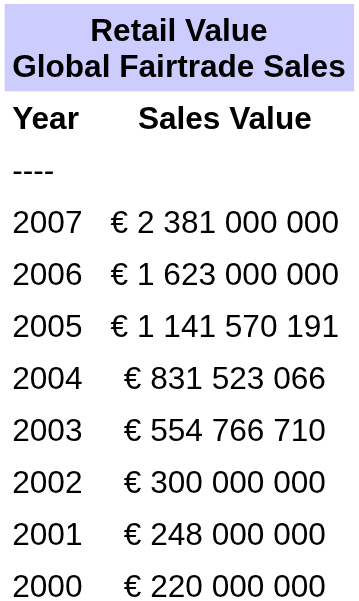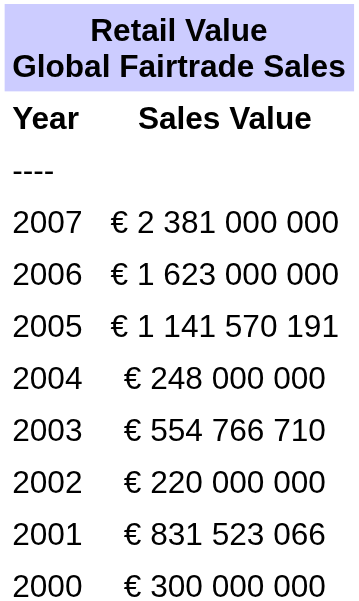 <table class="toccolours" cellpadding="4" cellspacing="0" style="float:right; margin:0 0 1em 1em; font-size:95%;">
 <tr>
 <th colspan="2"  style="background:#ccf; text-align:center;">Retail Value<br>Global Fairtrade Sales</th>
 </tr>
 <tr>
 <th style="text-align:left;">Year</th>
 <th style="text-align:center;">Sales Value</th>
 <th></th>
 </tr>
 <tr>
 <td colspan=2>----</td>
 </tr>
 <tr>
 <td style="text-align:left;">2007</td>
 <td style="text-align:center;">€ 2 381 000 000</td>
 </tr>
 <tr>
 <td style="text-align:left;">2006</td>
 <td style="text-align:center;">€ 1 623 000 000</td>
 </tr>
 <tr>
 <td style="text-align:left;">2005</td>
 <td style="text-align:center;">€ 1 141 570 191</td>
 </tr>
 <tr>
 <td style="text-align:left;">2004</td>
-<td style="text-align:center;">€ 831 523 066</td>
+<td style="text-align:center;">€ 248 000 000</td>
 </tr>
 <tr>
 <td style="text-align:left;">2003</td>
 <td style="text-align:center;">€ 554 766 710</td>
 </tr>
 <tr>
 <td style="text-align:left;">2002</td>
-<td style="text-align:center;">€ 300 000 000</td>
+<td style="text-align:center;">€ 220 000 000</td>
 </tr>
 <tr>
 <td style="text-align:left;">2001</td>
-<td style="text-align:center;">€ 248 000 000</td>
+<td style="text-align:center;">€ 831 523 066</td>
 </tr>
 <tr>
 <td style="text-align:left;">2000</td>
-<td style="text-align:center;">€ 220 000 000</td>
+<td style="text-align:center;">€ 300 000 000</td>
 </tr>
 </table>
